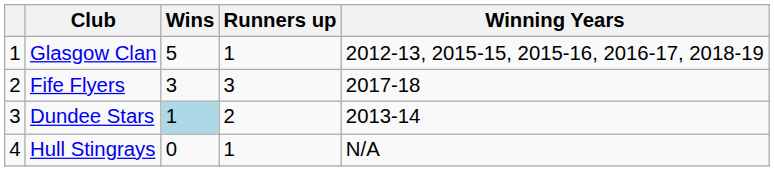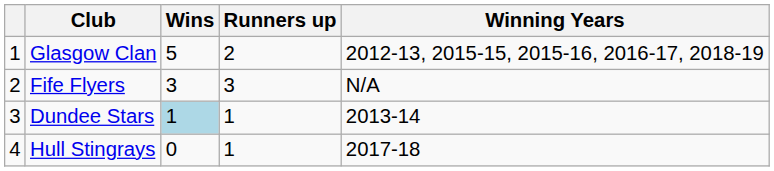 <table class="wikitable" style="text-align: left;">
 <tr>
 <th></th>
 <th>Club</th>
 <th>Wins</th>
 <th>Runners up</th>
 <th>Winning Years</th>
 </tr>
 <tr>
 <td>1</td>
 <td> <a href='#'>Glasgow Clan</a></td>
 <td>5</td>
-<td>1</td>
+<td>2</td>
 <td>2012-13, 2015-15, 2015-16, 2016-17, 2018-19</td>
 </tr>
 <tr>
 <td>2</td>
 <td> <a href='#'>Fife Flyers</a></td>
 <td>3</td>
 <td>3</td>
-<td>2017-18</td>
+<td>N/A</td>
 </tr>
 <tr>
 <td>3</td>
 <td> <a href='#'>Dundee Stars</a></td>
 <td style="background: lightblue;">1</td>
-<td>2</td>
+<td>1</td>
 <td>2013-14</td>
 </tr>
 <tr>
 <td>4</td>
 <td> <a href='#'>Hull Stingrays</a></td>
 <td>0</td>
 <td>1</td>
-<td>N/A</td>
+<td>2017-18</td>
 </tr>
 </table>
